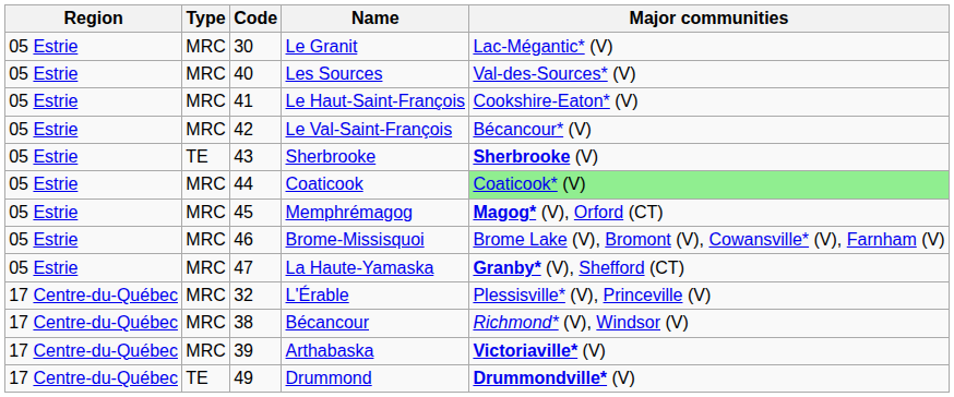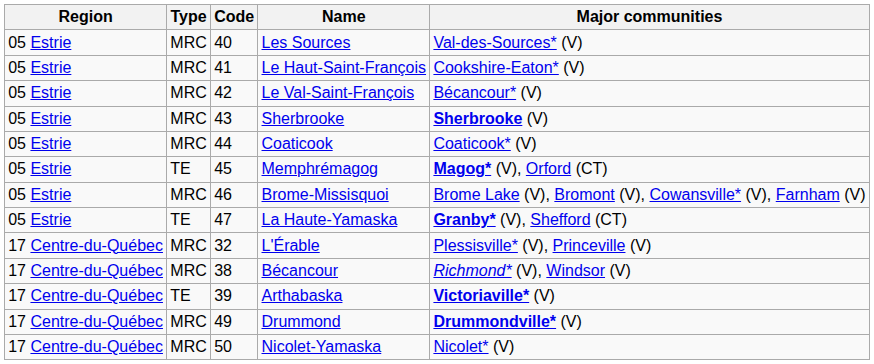 <table class="wikitable sortable">
 <tr>
 <th>Region</th>
 <th>Type</th>
 <th>Code</th>
 <th>Name</th>
 <th>Major communities</th>
-</tr>
-<tr>
-<td>05 <a href='#'>Estrie</a></td>
-<td>MRC</td>
-<td>30</td>
-<td><a href='#'>Le Granit</a></td>
-<td><a href='#'>Lac-Mégantic*</a> (V)</td>
 </tr>
 <tr>
 <td>05 <a href='#'>Estrie</a></td>
 <td>MRC</td>
 <td>40</td>
 <td><a href='#'>Les Sources</a></td>
 <td><a href='#'>Val-des-Sources*</a> (V)</td>
 </tr>
 <tr>
 <td>05 <a href='#'>Estrie</a></td>
 <td>MRC</td>
 <td>41</td>
 <td><a href='#'>Le Haut-Saint-François</a></td>
 <td><a href='#'>Cookshire-Eaton*</a> (V)</td>
 </tr>
 <tr>
 <td>05 <a href='#'>Estrie</a></td>
 <td>MRC</td>
 <td>42</td>
 <td><a href='#'>Le Val-Saint-François</a></td>
 <td><a href='#'>Bécancour*</a> (V)</td>
 </tr>
 <tr>
 <td>05 <a href='#'>Estrie</a></td>
-<td>TE</td>
+<td>MRC</td>
 <td>43</td>
 <td><a href='#'>Sherbrooke</a></td>
 <td><strong><a href='#'>Sherbrooke</a></strong> (V)</td>
 </tr>
 <tr>
 <td>05 <a href='#'>Estrie</a></td>
 <td>MRC</td>
 <td>44</td>
 <td><a href='#'>Coaticook</a></td>
-<td style="background: lightgreen;"><a href='#'>Coaticook*</a> (V)</td>
+<td><a href='#'>Coaticook*</a> (V)</td>
 </tr>
 <tr>
 <td>05 <a href='#'>Estrie</a></td>
-<td>MRC</td>
+<td>TE</td>
 <td>45</td>
 <td><a href='#'>Memphrémagog</a></td>
 <td><strong><a href='#'>Magog*</a></strong> (V), <a href='#'>Orford</a> (CT)</td>
 </tr>
 <tr>
 <td>05 <a href='#'>Estrie</a></td>
 <td>MRC</td>
 <td>46</td>
 <td><a href='#'>Brome-Missisquoi</a></td>
 <td><a href='#'>Brome Lake</a> (V), <a href='#'>Bromont</a> (V), <a href='#'>Cowansville*</a> (V), <a href='#'>Farnham</a> (V)</td>
 </tr>
 <tr>
 <td>05 <a href='#'>Estrie</a></td>
-<td>MRC</td>
+<td>TE</td>
 <td>47</td>
 <td><a href='#'>La Haute-Yamaska</a></td>
 <td><strong><a href='#'>Granby*</a></strong> (V), <a href='#'>Shefford</a> (CT)</td>
 </tr>
 <tr>
 <td>17 <a href='#'>Centre-du-Québec</a></td>
 <td>MRC</td>
 <td>32</td>
 <td><a href='#'>L'Érable</a></td>
 <td><a href='#'>Plessisville*</a> (V), <a href='#'>Princeville</a> (V)</td>
 </tr>
 <tr>
 <td>17 <a href='#'>Centre-du-Québec</a></td>
 <td>MRC</td>
 <td>38</td>
 <td><a href='#'>Bécancour</a></td>
 <td><em><a href='#'>Richmond*</a></em> (V), <a href='#'>Windsor</a> (V)</td>
 </tr>
 <tr>
 <td>17 <a href='#'>Centre-du-Québec</a></td>
-<td>MRC</td>
+<td>TE</td>
 <td>39</td>
 <td><a href='#'>Arthabaska</a></td>
 <td><strong><a href='#'>Victoriaville*</a></strong> (V)</td>
 </tr>
 <tr>
 <td>17 <a href='#'>Centre-du-Québec</a></td>
-<td>TE</td>
+<td>MRC</td>
 <td>49</td>
 <td><a href='#'>Drummond</a></td>
 <td><strong><a href='#'>Drummondville*</a></strong> (V)</td>
 </tr>
+<tr>
+<td>17 <a href='#'>Centre-du-Québec</a></td>
+<td>MRC</td>
+<td>50</td>
+<td><a href='#'>Nicolet-Yamaska</a></td>
+<td><a href='#'>Nicolet*</a> (V)</td>
+</tr>
 </table>
